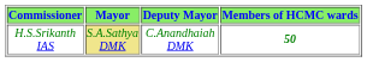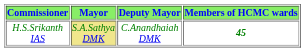 <table border="1">
 <tr style="color:blue; background-color:#88EE66;">
 <th>Commissioner</th>
 <th>Mayor</th>
 <th>Deputy Mayor</th>
 <th>Members of HCMC wards</th>
 </tr>
 <tr style="font-style:italic; color:green;">
 <td align="center">H.S.Srikanth<br><a href='#'>IAS</a></td>
 <td align="center" style="background: khaki;">S.A.Sathya<br><a href='#'>DMK</a></td>
 <td align="center">C.Anandhaiah<br><a href='#'>DMK</a></td>
-<td align="center"><strong>50</strong></td>
+<td align="center"><strong>45</strong></td>
 </tr>
 </table>
